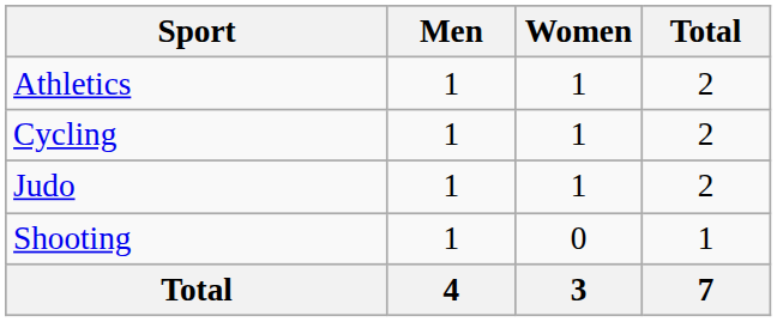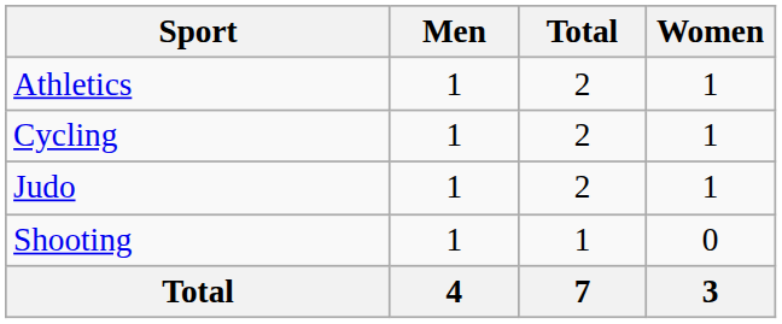 <table class="wikitable sortable" style="text-align:center;">
 <tr>
 <th width=180>Sport</th>
 <th width=55>Men</th>
+<th width=55>Total</th>
 <th width=55>Women</th>
-<th width=55>Total</th>
 </tr>
 <tr>
 <td align=left><a href='#'>Athletics</a></td>
 <td>1</td>
+<td>2</td>
 <td>1</td>
-<td>2</td>
 </tr>
 <tr>
 <td align=left><a href='#'>Cycling</a></td>
 <td>1</td>
+<td>2</td>
 <td>1</td>
-<td>2</td>
 </tr>
 <tr>
 <td align=left><a href='#'>Judo</a></td>
 <td>1</td>
+<td>2</td>
 <td>1</td>
-<td>2</td>
 </tr>
 <tr>
 <td align=left><a href='#'>Shooting</a></td>
 <td>1</td>
+<td>1</td>
 <td>0</td>
-<td>1</td>
 </tr>
 <tr>
 <th>Total</th>
 <th>4</th>
+<th>7</th>
 <th>3</th>
-<th>7</th>
 </tr>
 </table>
